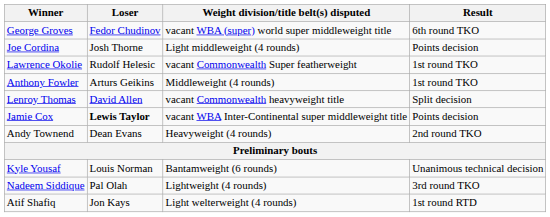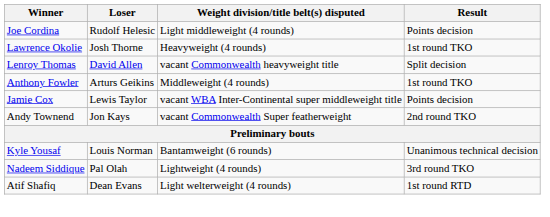 <table class=wikitable>
 <tr>
 <th>Winner</th>
 <th>Loser</th>
 <th>Weight division/title belt(s) disputed</th>
 <th>Result</th>
 </tr>
 <tr>
-<td> <a href='#'>George Groves</a></td>
-<td> <a href='#'>Fedor Chudinov</a></td>
-<td>vacant <a href='#'>WBA (super)</a> world super middleweight title</td>
-<td>6th round TKO</td>
-</tr>
-<tr>
 <td> <a href='#'>Joe Cordina</a></td>
-<td> Josh Thorne</td>
+<td> Rudolf Helesic</td>
 <td>Light middleweight (4 rounds)</td>
 <td>Points decision</td>
 </tr>
 <tr>
 <td> <a href='#'>Lawrence Okolie</a></td>
-<td> Rudolf Helesic</td>
-<td>vacant <a href='#'>Commonwealth</a> Super featherweight</td>
-<td>1st round TKO</td>
-</tr>
-<tr>
-<td> <a href='#'>Anthony Fowler</a></td>
-<td> Arturs Geikins</td>
-<td>Middleweight (4 rounds)</td>
+<td> Josh Thorne</td>
+<td>Heavyweight (4 rounds)</td>
 <td>1st round TKO</td>
 </tr>
 <tr>
 <td> <a href='#'>Lenroy Thomas</a></td>
 <td> <a href='#'>David Allen</a></td>
 <td>vacant <a href='#'>Commonwealth</a> heavyweight title</td>
 <td>Split decision</td>
 </tr>
 <tr>
+<td> <a href='#'>Anthony Fowler</a></td>
+<td> Arturs Geikins</td>
+<td>Middleweight (4 rounds)</td>
+<td>1st round TKO</td>
+</tr>
+<tr>
 <td> <a href='#'>Jamie Cox</a></td>
-<td><strong> Lewis Taylor</strong></td>
+<td> Lewis Taylor</td>
 <td>vacant <a href='#'>WBA</a> Inter-Continental super middleweight title</td>
 <td>Points decision</td>
 </tr>
 <tr>
 <td> Andy Townend</td>
-<td> Dean Evans</td>
-<td>Heavyweight (4 rounds)</td>
+<td> Jon Kays</td>
+<td>vacant <a href='#'>Commonwealth</a> Super featherweight</td>
 <td>2nd round TKO</td>
 </tr>
 <tr>
 <th colspan=4>Preliminary bouts</th>
 </tr>
 <tr>
 <td> <a href='#'>Kyle Yousaf</a></td>
 <td> Louis Norman</td>
 <td>Bantamweight (6 rounds)</td>
 <td>Unanimous technical decision</td>
 </tr>
 <tr>
 <td> <a href='#'>Nadeem Siddique</a></td>
 <td> Pal Olah</td>
 <td>Lightweight (4 rounds)</td>
 <td>3rd round TKO</td>
 </tr>
 <tr>
 <td> Atif Shafiq</td>
-<td> Jon Kays</td>
+<td> Dean Evans</td>
 <td>Light welterweight (4 rounds)</td>
 <td>1st round RTD</td>
 </tr>
 </table>
